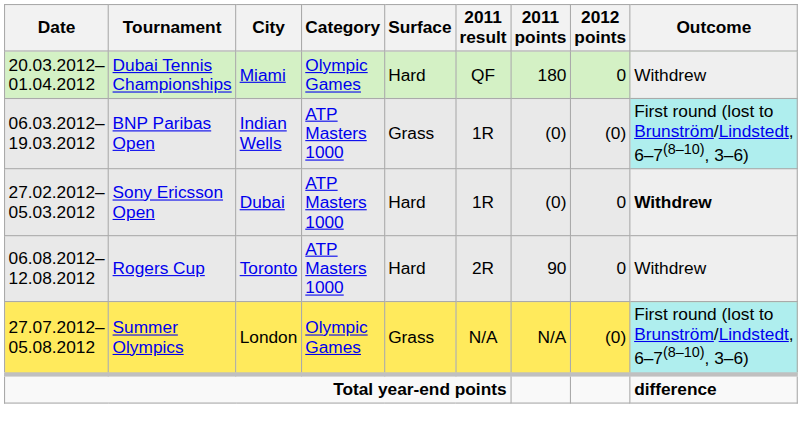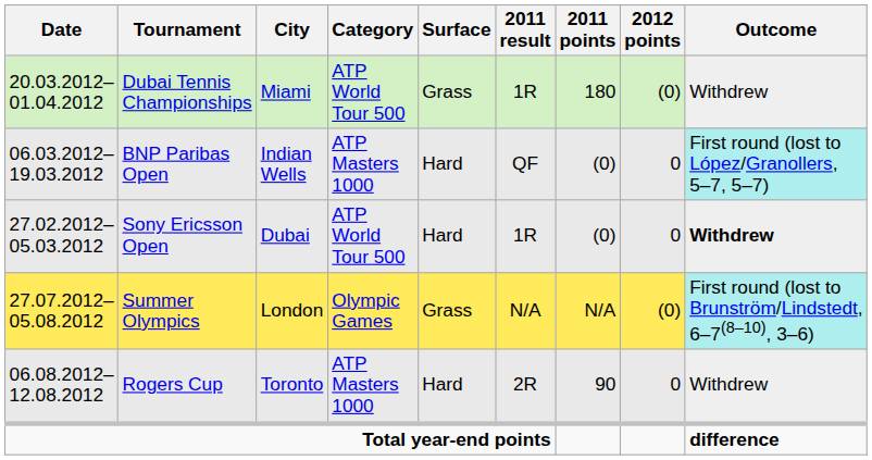 <table class="wikitable">
 <tr>
 <th width=155>Date</th>
 <th width=185>Tournament</th>
 <th width=100>City</th>
 <th width=130>Category</th>
 <th width=40>Surface</th>
 <th width=35>2011 result</th>
 <th width=35>2011 points</th>
 <th width=35>2012 points</th>
 <th width=350>Outcome</th>
 </tr>
 <tr style="background:#d4f1c5;">
 <td>20.03.2012–01.04.2012</td>
 <td><a href='#'>Dubai Tennis Championships</a></td>
 <td><a href='#'>Miami</a></td>
-<td><a href='#'>Olympic Games</a></td>
-<td>Hard</td>
-<td align=center>QF</td>
+<td><a href='#'>ATP World Tour 500</a></td>
+<td>Grass</td>
+<td align=center>1R</td>
 <td align=right>180</td>
-<td align=right>0</td>
+<td align=right>(0)</td>
 <td style="background:#efefef;">Withdrew</td>
 </tr>
 <tr style="background:#e9e9e9;">
 <td>06.03.2012–19.03.2012</td>
 <td><a href='#'>BNP Paribas Open</a></td>
 <td><a href='#'>Indian Wells</a></td>
 <td><a href='#'>ATP Masters 1000</a></td>
-<td>Grass</td>
-<td align=center>1R</td>
+<td>Hard</td>
+<td align=center>QF</td>
 <td align=right>(0)</td>
-<td align=right>(0)</td>
-<td style="background:#afeeee;">First round (lost to <a href='#'>Brunström</a>/<a href='#'>Lindstedt</a>, 6–7<sup>(8–10)</sup>, 3–6)</td>
+<td align=right>0</td>
+<td style="background:#afeeee;">First round (lost to <a href='#'>López</a>/<a href='#'>Granollers</a>, 5–7, 5–7)</td>
 </tr>
 <tr style="background:#e9e9e9;">
 <td>27.02.2012–05.03.2012</td>
 <td><a href='#'>Sony Ericsson Open</a></td>
 <td><a href='#'>Dubai</a></td>
-<td><a href='#'>ATP Masters 1000</a></td>
+<td><a href='#'>ATP World Tour 500</a></td>
 <td>Hard</td>
 <td align=center>1R</td>
 <td align=right>(0)</td>
 <td align=right>0</td>
 <td style="background:#efefef;"><strong>Withdrew</strong></td>
+</tr>
+<tr style="background:#ffea5c;">
+<td>27.07.2012–05.08.2012</td>
+<td><a href='#'>Summer Olympics</a></td>
+<td>London</td>
+<td><a href='#'>Olympic Games</a></td>
+<td>Grass</td>
+<td align=center>N/A</td>
+<td align=right>N/A</td>
+<td align=right>(0)</td>
+<td style="background:#afeeee;">First round (lost to <a href='#'>Brunström</a>/<a href='#'>Lindstedt</a>, 6–7<sup>(8–10)</sup>, 3–6)</td>
 </tr>
 <tr style="background:#e9e9e9;">
 <td>06.08.2012–12.08.2012</td>
 <td><a href='#'>Rogers Cup</a></td>
 <td><a href='#'>Toronto</a></td>
 <td><a href='#'>ATP Masters 1000</a></td>
 <td>Hard</td>
 <td align=center>2R</td>
 <td align=right>90</td>
 <td align=right>0</td>
 <td style="background:#efefef;">Withdrew</td>
 </tr>
-<tr style="background:#ffea5c;">
-<td>27.07.2012–05.08.2012</td>
-<td><a href='#'>Summer Olympics</a></td>
-<td>London</td>
-<td><a href='#'>Olympic Games</a></td>
-<td>Grass</td>
-<td align=center>N/A</td>
-<td align=right>N/A</td>
-<td align=right>(0)</td>
-<td style="background:#afeeee;">First round (lost to <a href='#'>Brunström</a>/<a href='#'>Lindstedt</a>, 6–7<sup>(8–10)</sup>, 3–6)</td>
-</tr>
 <tr style="border-top:4px solid silver;">
 <td colspan=6 align=right><strong>Total year-end points</strong></td>
 <td align=right></td>
 <td align=right></td>
 <td>  <strong>difference</strong></td>
 </tr>
 </table>
